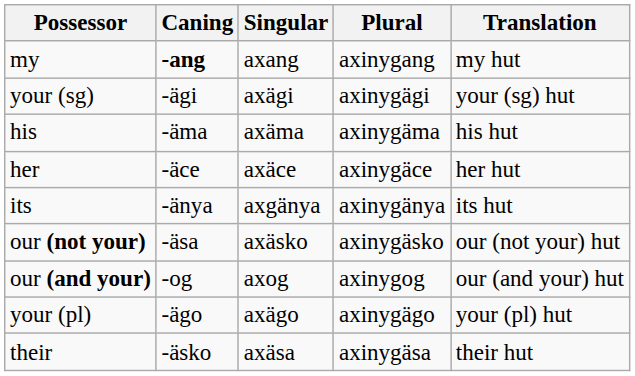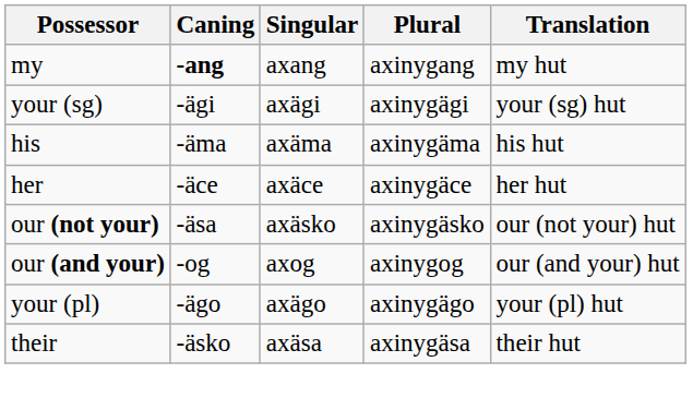 <table class="wikitable">
 <tr>
 <th>Possessor</th>
 <th>Caning</th>
 <th>Singular</th>
 <th>Plural</th>
 <th>Translation</th>
 </tr>
 <tr>
 <td>my</td>
 <td><strong>-ang</strong></td>
 <td>axang</td>
 <td>axinygang</td>
 <td>my hut</td>
 </tr>
 <tr>
 <td>your (sg)</td>
 <td>-ägi</td>
 <td>axägi</td>
 <td>axinygägi</td>
 <td>your (sg) hut</td>
 </tr>
 <tr>
 <td>his</td>
 <td>-äma</td>
 <td>axäma</td>
 <td>axinygäma</td>
 <td>his hut</td>
 </tr>
 <tr>
 <td>her</td>
 <td>-äce</td>
 <td>axäce</td>
 <td>axinygäce</td>
 <td>her hut</td>
 </tr>
 <tr>
-<td>its</td>
-<td>-änya</td>
-<td>axgänya</td>
-<td>axinygänya</td>
-<td>its hut</td>
-</tr>
-<tr>
 <td>our <strong>(not your)</strong></td>
 <td>-äsa</td>
 <td>axäsko</td>
 <td>axinygäsko</td>
 <td>our (not your) hut</td>
 </tr>
 <tr>
 <td>our <strong>(and your)</strong></td>
 <td>-og</td>
 <td>axog</td>
 <td>axinygog</td>
 <td>our (and your) hut</td>
 </tr>
 <tr>
 <td>your (pl)</td>
 <td>-ägo</td>
 <td>axägo</td>
 <td>axinygägo</td>
 <td>your (pl) hut</td>
 </tr>
 <tr>
 <td>their</td>
 <td>-äsko</td>
 <td>axäsa</td>
 <td>axinygäsa</td>
 <td>their hut</td>
 </tr>
 </table>
